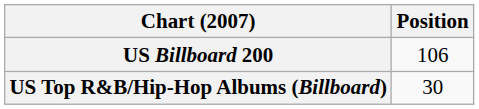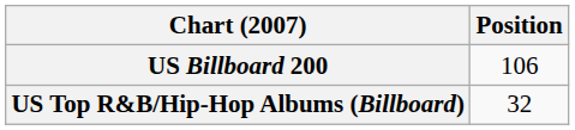 <table class="wikitable sortable plainrowheaders">
 <tr>
 <th scope="col">Chart (2007)</th>
 <th scope="col">Position</th>
 </tr>
 <tr>
 <th scope="row">US <em>Billboard</em> 200</th>
 <td style="text-align:center;">106</td>
 </tr>
 <tr>
 <th scope="row">US Top R&B/Hip-Hop Albums (<em>Billboard</em>)</th>
-<td style="text-align:center;">30</td>
+<td style="text-align:center;">32</td>
 </tr>
 </table>
